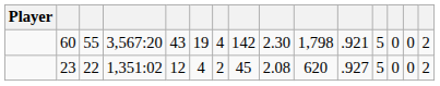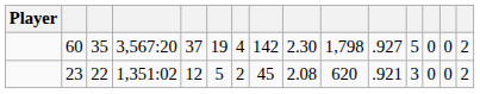 <table class="wikitable sortable" style="text-align:center;">
 <tr>
 <th>Player</th>
 <th></th>
 <th></th>
 <th></th>
 <th></th>
 <th></th>
 <th></th>
 <th></th>
 <th></th>
 <th></th>
 <th></th>
 <th></th>
 <th></th>
 <th></th>
 <th></th>
 </tr>
 <tr>
 <td></td>
 <td>60</td>
-<td>55</td>
+<td>35</td>
 <td>3,567:20</td>
-<td>43</td>
+<td>37</td>
 <td>19</td>
 <td>4</td>
 <td>142</td>
 <td>2.30</td>
 <td>1,798</td>
-<td>.921</td>
+<td>.927</td>
 <td>5</td>
 <td>0</td>
 <td>0</td>
 <td>2</td>
 </tr>
 <tr>
 <td></td>
 <td>23</td>
 <td>22</td>
 <td>1,351:02</td>
 <td>12</td>
-<td>4</td>
+<td>5</td>
 <td>2</td>
 <td>45</td>
 <td>2.08</td>
 <td>620</td>
-<td>.927</td>
-<td>5</td>
+<td>.921</td>
+<td>3</td>
 <td>0</td>
 <td>0</td>
 <td>2</td>
 </tr>
 </table>
